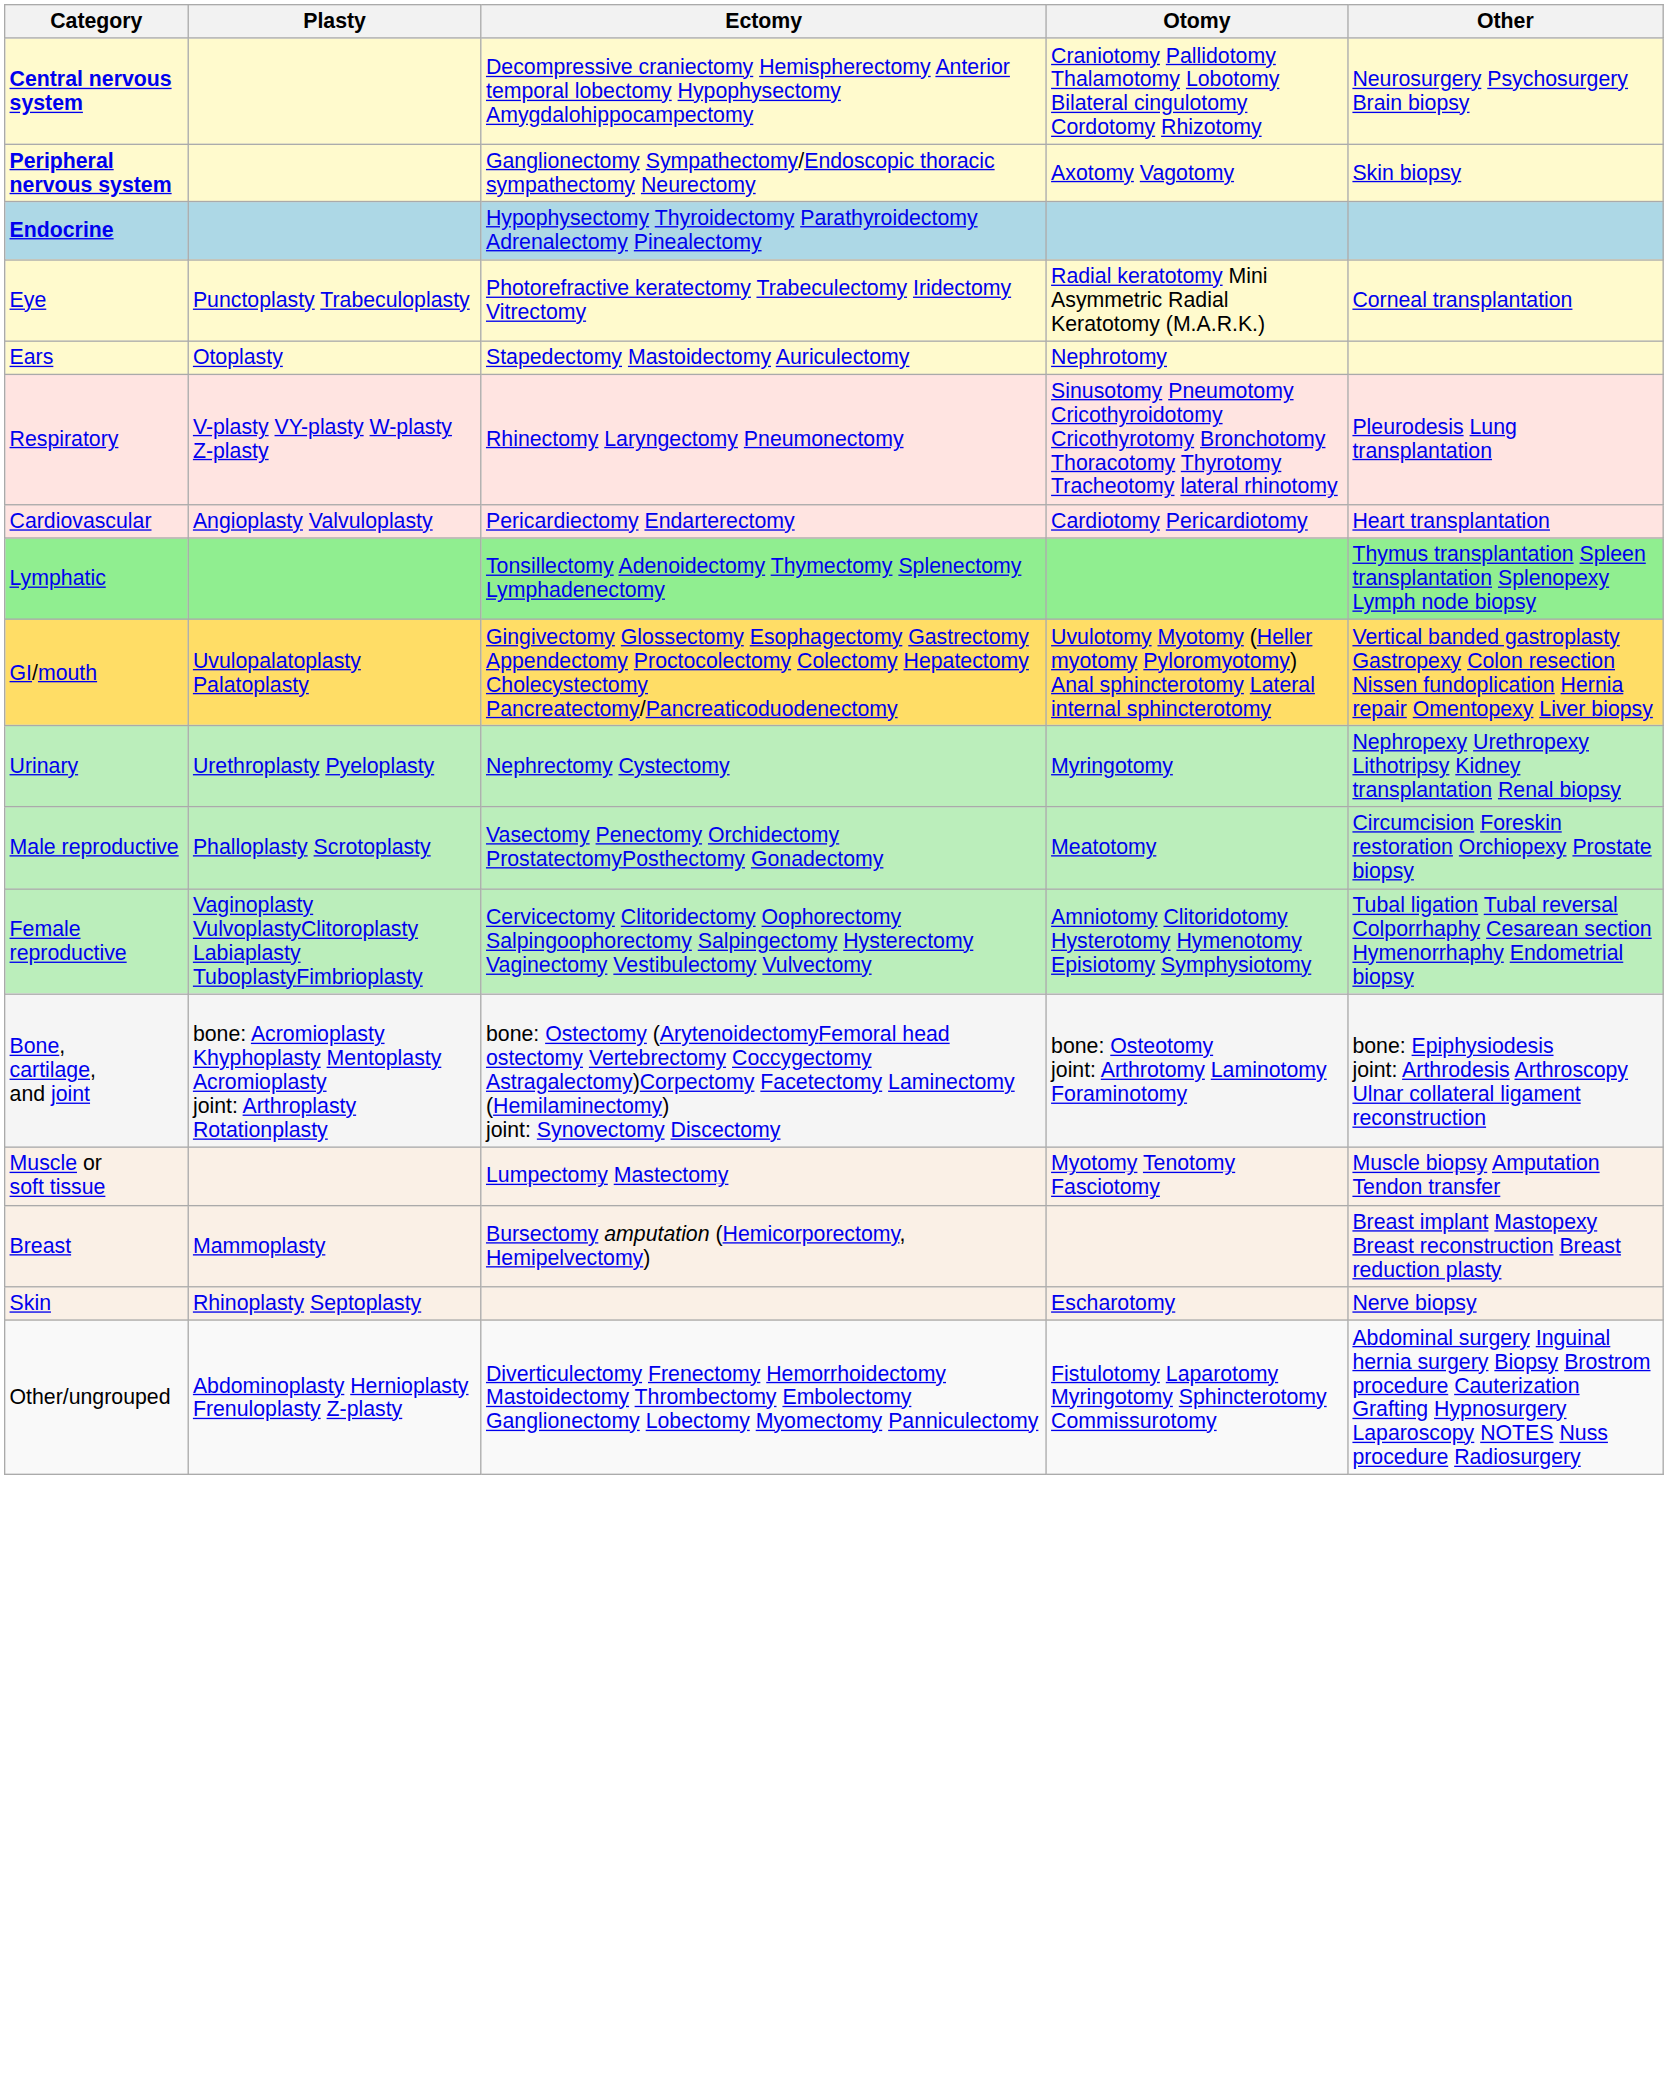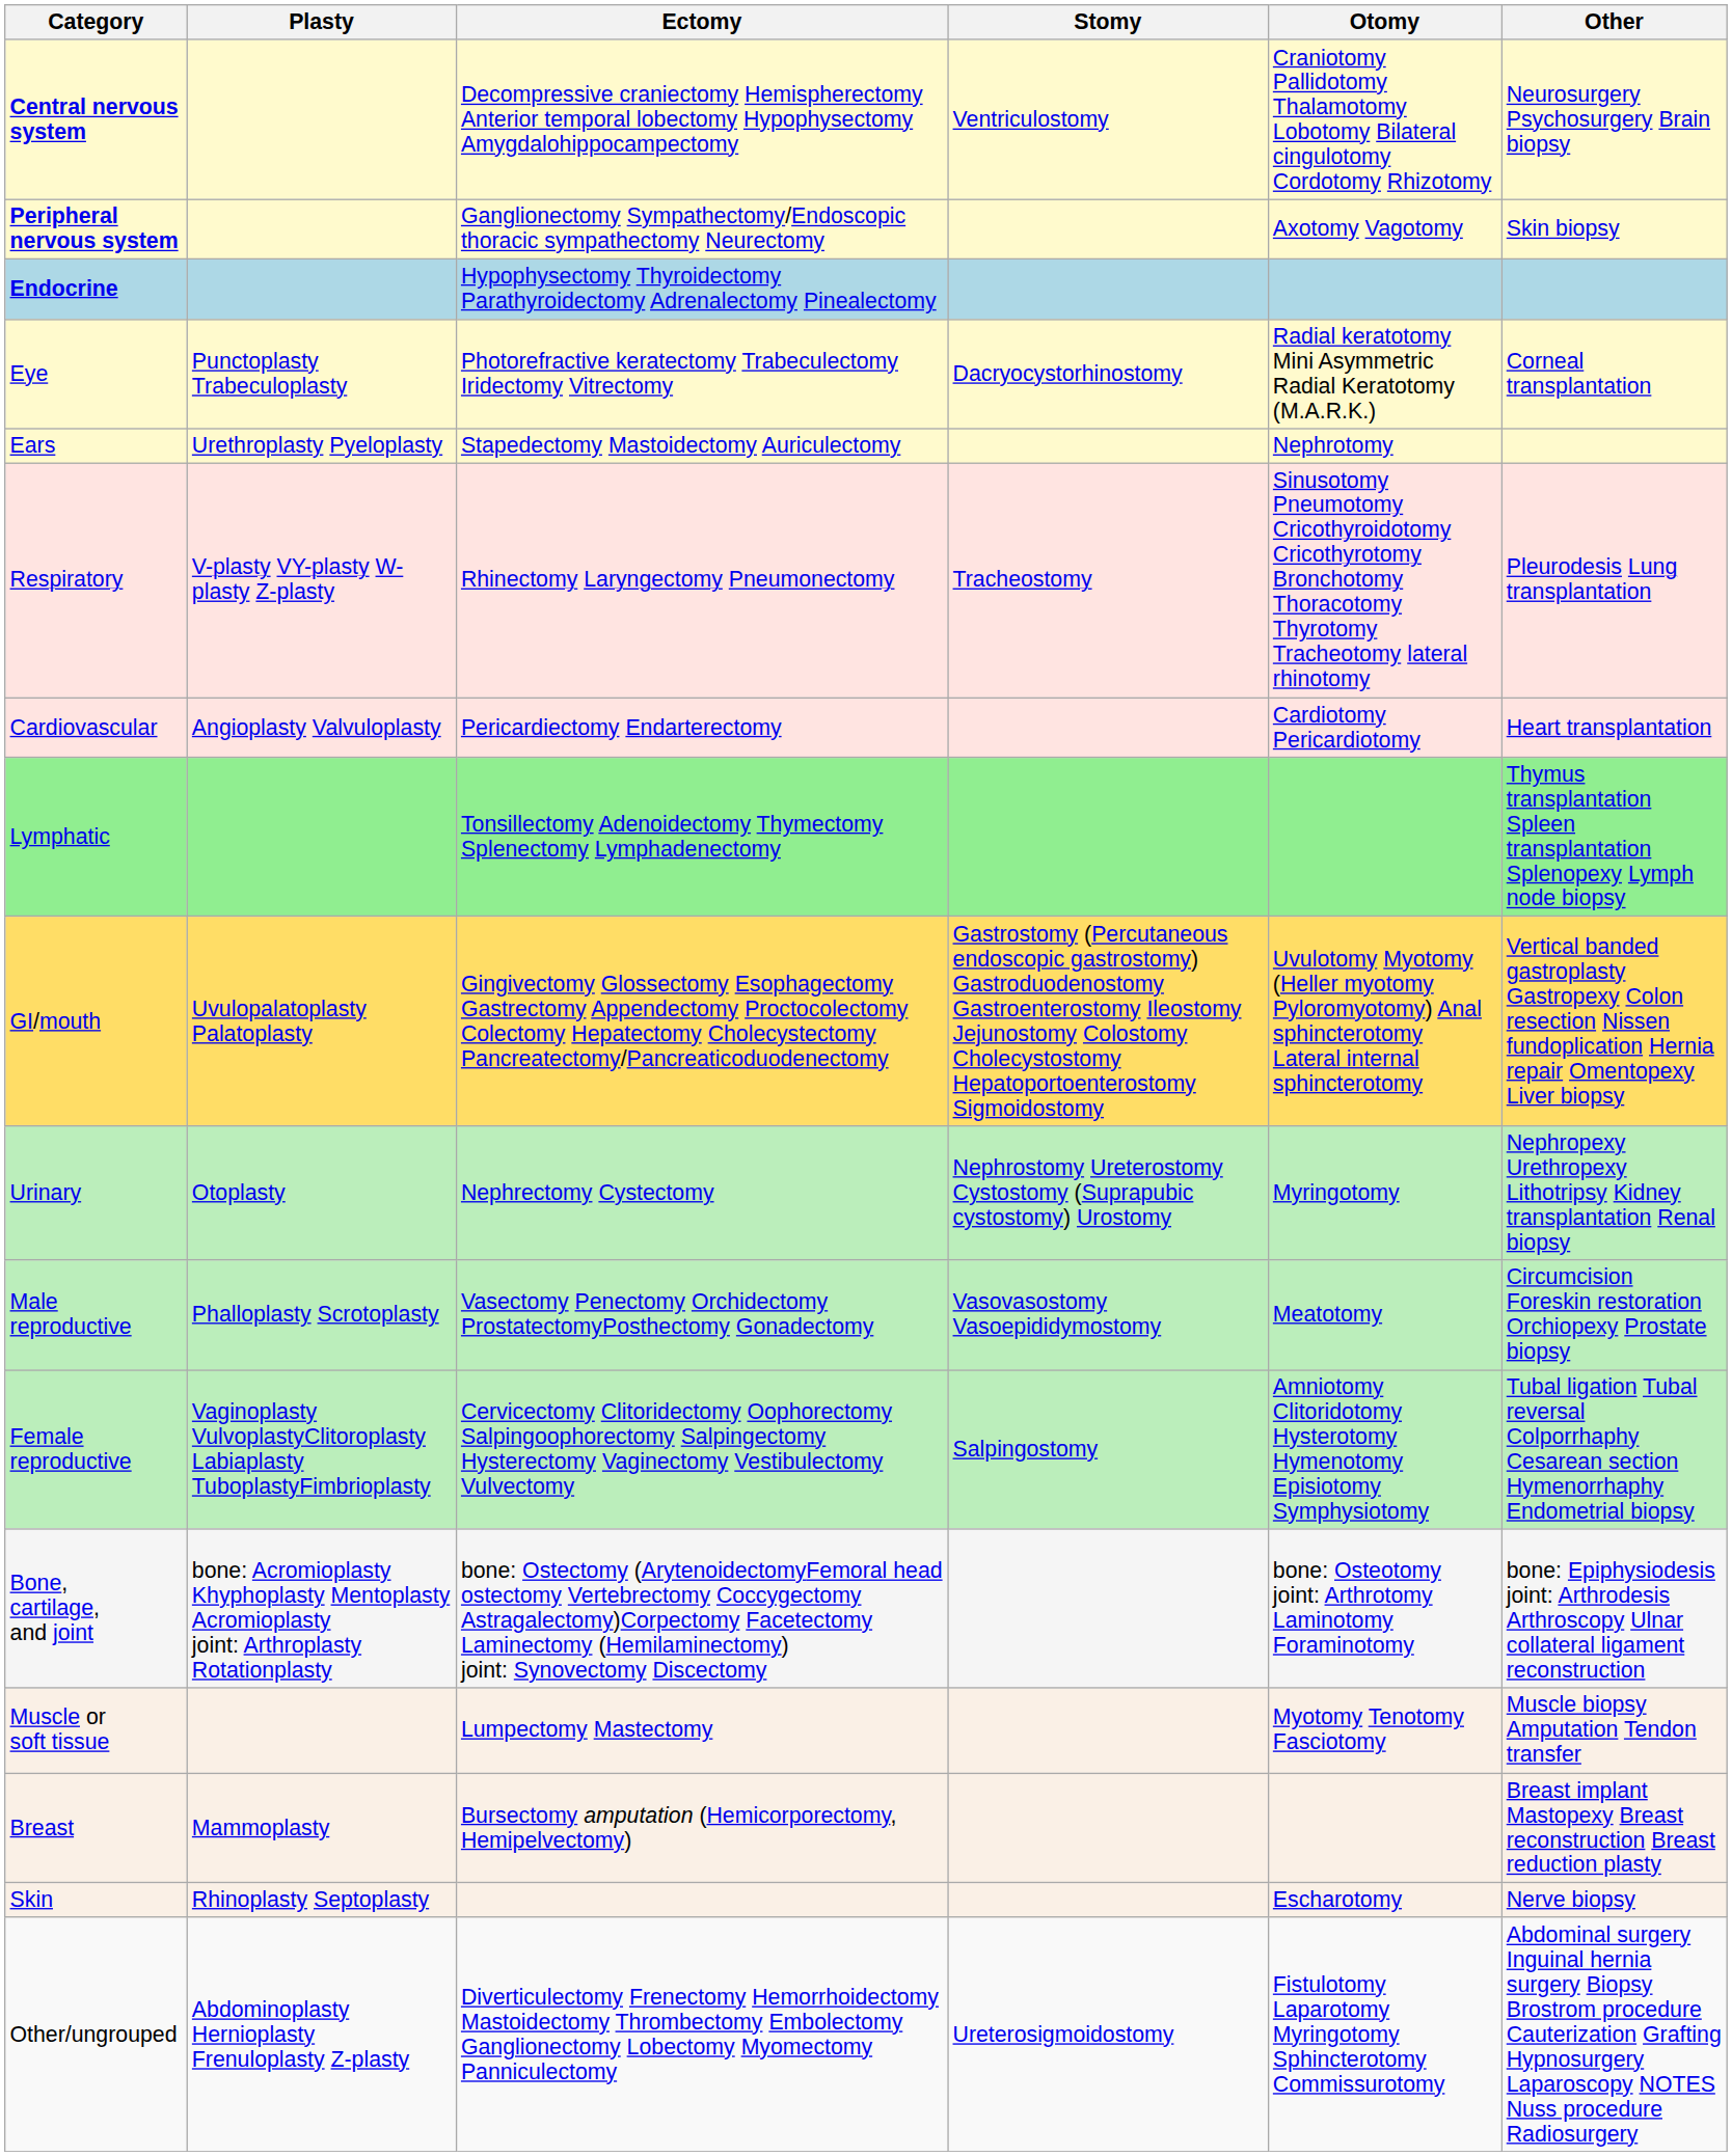 <table class="wikitable">
 <tr>
 <th>Category</th>
 <th>Plasty</th>
 <th>Ectomy</th>
+<th>Stomy</th>
 <th>Otomy</th>
 <th>Other</th>
 </tr>
 <tr style="background:LemonChiffon;">
 <td><strong><a href='#'>Central nervous system</a></strong></td>
 <td></td>
 <td><a href='#'>Decompressive craniectomy</a> <a href='#'>Hemispherectomy</a> <a href='#'>Anterior temporal lobectomy</a> <a href='#'>Hypophysectomy</a> <a href='#'>Amygdalohippocampectomy</a></td>
+<td><a href='#'>Ventriculostomy</a></td>
 <td><a href='#'>Craniotomy</a> <a href='#'>Pallidotomy</a> <a href='#'>Thalamotomy</a> <a href='#'>Lobotomy</a> <a href='#'>Bilateral cingulotomy</a> <a href='#'>Cordotomy</a> <a href='#'>Rhizotomy</a></td>
 <td><a href='#'>Neurosurgery</a> <a href='#'>Psychosurgery</a> <a href='#'>Brain biopsy</a></td>
 </tr>
 <tr style="background:LemonChiffon;">
 <td><strong><a href='#'>Peripheral nervous system</a></strong></td>
 <td></td>
 <td><a href='#'>Ganglionectomy</a> <a href='#'>Sympathectomy</a>/<a href='#'>Endoscopic thoracic sympathectomy</a> <a href='#'>Neurectomy</a></td>
+<td></td>
 <td><a href='#'>Axotomy</a> <a href='#'>Vagotomy</a></td>
 <td><a href='#'>Skin biopsy</a></td>
 </tr>
 <tr style="background:lightblue;">
 <td><a href='#'><strong>Endocrine</strong></a></td>
 <td></td>
 <td><a href='#'>Hypophysectomy</a> <a href='#'>Thyroidectomy</a> <a href='#'>Parathyroidectomy</a> <a href='#'>Adrenalectomy</a> <a href='#'>Pinealectomy</a></td>
 <td></td>
 <td></td>
+<td></td>
 </tr>
 <tr style="background:LemonChiffon;">
 <td><a href='#'>Eye</a></td>
 <td><a href='#'>Punctoplasty</a> <a href='#'>Trabeculoplasty</a></td>
 <td><a href='#'>Photorefractive keratectomy</a> <a href='#'>Trabeculectomy</a> <a href='#'>Iridectomy</a> <a href='#'>Vitrectomy</a></td>
+<td><a href='#'>Dacryocystorhinostomy</a></td>
 <td><a href='#'>Radial keratotomy</a>  Mini Asymmetric Radial Keratotomy (M.A.R.K.)</td>
 <td><a href='#'>Corneal transplantation</a></td>
 </tr>
 <tr style="background:LemonChiffon;">
 <td><a href='#'>Ears</a></td>
-<td><a href='#'>Otoplasty</a></td>
+<td><a href='#'>Urethroplasty</a> <a href='#'>Pyeloplasty</a></td>
 <td><a href='#'>Stapedectomy</a> <a href='#'>Mastoidectomy</a> <a href='#'>Auriculectomy</a></td>
+<td></td>
 <td><a href='#'>Nephrotomy</a></td>
 <td></td>
 </tr>
 <tr style="background:MistyRose;">
 <td><a href='#'>Respiratory</a></td>
 <td><a href='#'>V-plasty</a> <a href='#'>VY-plasty</a> <a href='#'>W-plasty</a> <a href='#'>Z-plasty</a></td>
 <td><a href='#'>Rhinectomy</a> <a href='#'>Laryngectomy</a> <a href='#'>Pneumonectomy</a></td>
+<td><a href='#'>Tracheostomy</a></td>
 <td><a href='#'>Sinusotomy</a> <a href='#'>Pneumotomy</a> <a href='#'>Cricothyroidotomy</a> <a href='#'>Cricothyrotomy</a> <a href='#'>Bronchotomy</a> <a href='#'>Thoracotomy</a> <a href='#'>Thyrotomy</a> <a href='#'>Tracheotomy</a> <a href='#'>lateral rhinotomy</a></td>
 <td><a href='#'>Pleurodesis</a> <a href='#'>Lung transplantation</a></td>
 </tr>
 <tr style="background:MistyRose;">
 <td><a href='#'>Cardiovascular</a></td>
 <td><a href='#'>Angioplasty</a> <a href='#'>Valvuloplasty</a></td>
 <td><a href='#'>Pericardiectomy</a> <a href='#'>Endarterectomy</a></td>
+<td></td>
 <td><a href='#'>Cardiotomy</a> <a href='#'>Pericardiotomy</a></td>
 <td><a href='#'>Heart transplantation</a></td>
 </tr>
 <tr style="background:LightGreen;">
 <td><a href='#'>Lymphatic</a></td>
 <td></td>
 <td><a href='#'>Tonsillectomy</a> <a href='#'>Adenoidectomy</a> <a href='#'>Thymectomy</a> <a href='#'>Splenectomy</a> <a href='#'>Lymphadenectomy</a></td>
 <td></td>
+<td></td>
 <td><a href='#'>Thymus transplantation</a> <a href='#'>Spleen transplantation</a> <a href='#'>Splenopexy</a> <a href='#'>Lymph node biopsy</a></td>
 </tr>
 <tr style="background:#fd6;">
 <td><a href='#'>GI</a>/<a href='#'>mouth</a></td>
 <td><a href='#'>Uvulopalatoplasty</a> <a href='#'>Palatoplasty</a></td>
 <td><a href='#'>Gingivectomy</a> <a href='#'>Glossectomy</a> <a href='#'>Esophagectomy</a> <a href='#'>Gastrectomy</a> <a href='#'>Appendectomy</a>  <a href='#'>Proctocolectomy</a> <a href='#'>Colectomy</a> <a href='#'>Hepatectomy</a> <a href='#'>Cholecystectomy</a> <a href='#'>Pancreatectomy</a>/<a href='#'>Pancreaticoduodenectomy</a></td>
+<td><a href='#'>Gastrostomy</a> (<a href='#'>Percutaneous endoscopic gastrostomy</a>) <a href='#'>Gastroduodenostomy</a> <a href='#'>Gastroenterostomy</a> <a href='#'>Ileostomy</a> <a href='#'>Jejunostomy</a> <a href='#'>Colostomy</a> <a href='#'>Cholecystostomy</a> <a href='#'>Hepatoportoenterostomy</a> <a href='#'>Sigmoidostomy</a></td>
 <td><a href='#'>Uvulotomy</a> <a href='#'>Myotomy</a> (<a href='#'>Heller myotomy</a> <a href='#'>Pyloromyotomy</a>) <a href='#'>Anal sphincterotomy</a> <a href='#'>Lateral internal sphincterotomy</a></td>
 <td><a href='#'>Vertical banded gastroplasty</a> <a href='#'>Gastropexy</a> <a href='#'>Colon resection</a> <a href='#'>Nissen fundoplication</a> <a href='#'>Hernia repair</a> <a href='#'>Omentopexy</a> <a href='#'>Liver biopsy</a></td>
 </tr>
 <tr style="background:#BBEEBB;">
 <td><a href='#'>Urinary</a></td>
-<td><a href='#'>Urethroplasty</a> <a href='#'>Pyeloplasty</a></td>
+<td><a href='#'>Otoplasty</a></td>
 <td><a href='#'>Nephrectomy</a> <a href='#'>Cystectomy</a></td>
+<td><a href='#'>Nephrostomy</a> <a href='#'>Ureterostomy</a> <a href='#'>Cystostomy</a> (<a href='#'>Suprapubic cystostomy</a>) <a href='#'>Urostomy</a></td>
 <td><a href='#'>Myringotomy</a></td>
 <td><a href='#'>Nephropexy</a> <a href='#'>Urethropexy</a> <a href='#'>Lithotripsy</a> <a href='#'>Kidney transplantation</a> <a href='#'>Renal biopsy</a></td>
 </tr>
 <tr style="background:#BBEEBB;">
 <td><a href='#'>Male reproductive</a></td>
 <td><a href='#'>Phalloplasty</a> <a href='#'>Scrotoplasty</a></td>
 <td><a href='#'>Vasectomy</a> <a href='#'>Penectomy</a> <a href='#'>Orchidectomy</a> <a href='#'>Prostatectomy</a><a href='#'>Posthectomy</a> <a href='#'>Gonadectomy</a></td>
+<td><a href='#'>Vasovasostomy</a>  <a href='#'>Vasoepididymostomy</a></td>
 <td><a href='#'>Meatotomy</a></td>
 <td><a href='#'>Circumcision</a> <a href='#'>Foreskin restoration</a> <a href='#'>Orchiopexy</a> <a href='#'>Prostate biopsy</a></td>
 </tr>
 <tr style="background:#BBEEBB;">
 <td><a href='#'>Female reproductive</a></td>
 <td><a href='#'>Vaginoplasty</a> <a href='#'>Vulvoplasty</a><a href='#'>Clitoroplasty</a> <a href='#'>Labiaplasty</a> <a href='#'>Tuboplasty</a><a href='#'>Fimbrioplasty</a></td>
 <td><a href='#'>Cervicectomy</a> <a href='#'>Clitoridectomy</a> <a href='#'>Oophorectomy</a> <a href='#'>Salpingoophorectomy</a> <a href='#'>Salpingectomy</a> <a href='#'>Hysterectomy</a>   <a href='#'>Vaginectomy</a> <a href='#'>Vestibulectomy</a> <a href='#'>Vulvectomy</a></td>
+<td><a href='#'>Salpingostomy</a></td>
 <td><a href='#'>Amniotomy</a> <a href='#'>Clitoridotomy</a> <a href='#'>Hysterotomy</a> <a href='#'>Hymenotomy</a> <a href='#'>Episiotomy</a> <a href='#'>Symphysiotomy</a></td>
 <td><a href='#'>Tubal ligation</a> <a href='#'>Tubal reversal</a> <a href='#'>Colporrhaphy</a> <a href='#'>Cesarean section</a> <a href='#'>Hymenorrhaphy</a> <a href='#'>Endometrial biopsy</a></td>
 </tr>
 <tr style="background:WhiteSmoke;">
 <td><a href='#'>Bone</a>,<br><a href='#'>cartilage</a>,<br>and <a href='#'>joint</a></td>
 <td><br>bone: <a href='#'>Acromioplasty</a> <a href='#'>Khyphoplasty</a> <a href='#'>Mentoplasty</a> <a href='#'>Acromioplasty</a><br>joint: <a href='#'>Arthroplasty</a> <a href='#'>Rotationplasty</a></td>
 <td><br>bone: <a href='#'>Ostectomy</a> (<a href='#'>Arytenoidectomy</a><a href='#'>Femoral head ostectomy</a> <a href='#'>Vertebrectomy</a> <a href='#'>Coccygectomy</a> <a href='#'>Astragalectomy</a>)<a href='#'>Corpectomy</a> <a href='#'>Facetectomy</a> <a href='#'>Laminectomy</a> (<a href='#'>Hemilaminectomy</a>)<br>joint: <a href='#'>Synovectomy</a> <a href='#'>Discectomy</a></td>
+<td></td>
 <td>bone: <a href='#'>Osteotomy</a><br>joint: <a href='#'>Arthrotomy</a> <a href='#'>Laminotomy</a> <a href='#'>Foraminotomy</a></td>
 <td><br>bone: <a href='#'>Epiphysiodesis</a><br>joint: <a href='#'>Arthrodesis</a> <a href='#'>Arthroscopy</a> <a href='#'>Ulnar collateral ligament reconstruction</a></td>
 </tr>
 <tr style="background:Linen;">
 <td><a href='#'>Muscle</a> or<br><a href='#'>soft tissue</a></td>
 <td></td>
 <td><a href='#'>Lumpectomy</a> <a href='#'>Mastectomy</a></td>
+<td></td>
 <td><a href='#'>Myotomy</a> <a href='#'>Tenotomy</a> <a href='#'>Fasciotomy</a></td>
 <td><a href='#'>Muscle biopsy</a> <a href='#'>Amputation</a> <a href='#'>Tendon transfer</a></td>
 </tr>
 <tr style="background:Linen;">
 <td><a href='#'>Breast</a></td>
 <td><a href='#'>Mammoplasty</a></td>
 <td><a href='#'>Bursectomy</a> <em>amputation</em> (<a href='#'>Hemicorporectomy</a>, <a href='#'>Hemipelvectomy</a>)</td>
 <td></td>
+<td></td>
 <td><a href='#'>Breast implant</a> <a href='#'>Mastopexy</a> <a href='#'>Breast reconstruction</a> <a href='#'>Breast reduction plasty</a></td>
 </tr>
 <tr style="background:Linen;">
 <td><a href='#'>Skin</a></td>
 <td><a href='#'>Rhinoplasty</a> <a href='#'>Septoplasty</a></td>
+<td></td>
 <td></td>
 <td><a href='#'>Escharotomy</a></td>
 <td><a href='#'>Nerve biopsy</a></td>
 </tr>
 <tr>
 <td>Other/ungrouped</td>
 <td><a href='#'>Abdominoplasty</a> <a href='#'>Hernioplasty</a> <a href='#'>Frenuloplasty</a> <a href='#'>Z-plasty</a></td>
 <td><a href='#'>Diverticulectomy</a> <a href='#'>Frenectomy</a> <a href='#'>Hemorrhoidectomy</a> <a href='#'>Mastoidectomy</a> <a href='#'>Thrombectomy</a> <a href='#'>Embolectomy</a> <a href='#'>Ganglionectomy</a> <a href='#'>Lobectomy</a> <a href='#'>Myomectomy</a> <a href='#'>Panniculectomy</a></td>
+<td><a href='#'>Ureterosigmoidostomy</a></td>
 <td><a href='#'>Fistulotomy</a> <a href='#'>Laparotomy</a> <a href='#'>Myringotomy</a> <a href='#'>Sphincterotomy</a> <a href='#'>Commissurotomy</a></td>
 <td><a href='#'>Abdominal surgery</a> <a href='#'>Inguinal hernia surgery</a> <a href='#'>Biopsy</a> <a href='#'>Brostrom procedure</a> <a href='#'>Cauterization</a> <a href='#'>Grafting</a> <a href='#'>Hypnosurgery</a> <a href='#'>Laparoscopy</a> <a href='#'>NOTES</a> <a href='#'>Nuss procedure</a> <a href='#'>Radiosurgery</a></td>
 </tr>
 </table>
